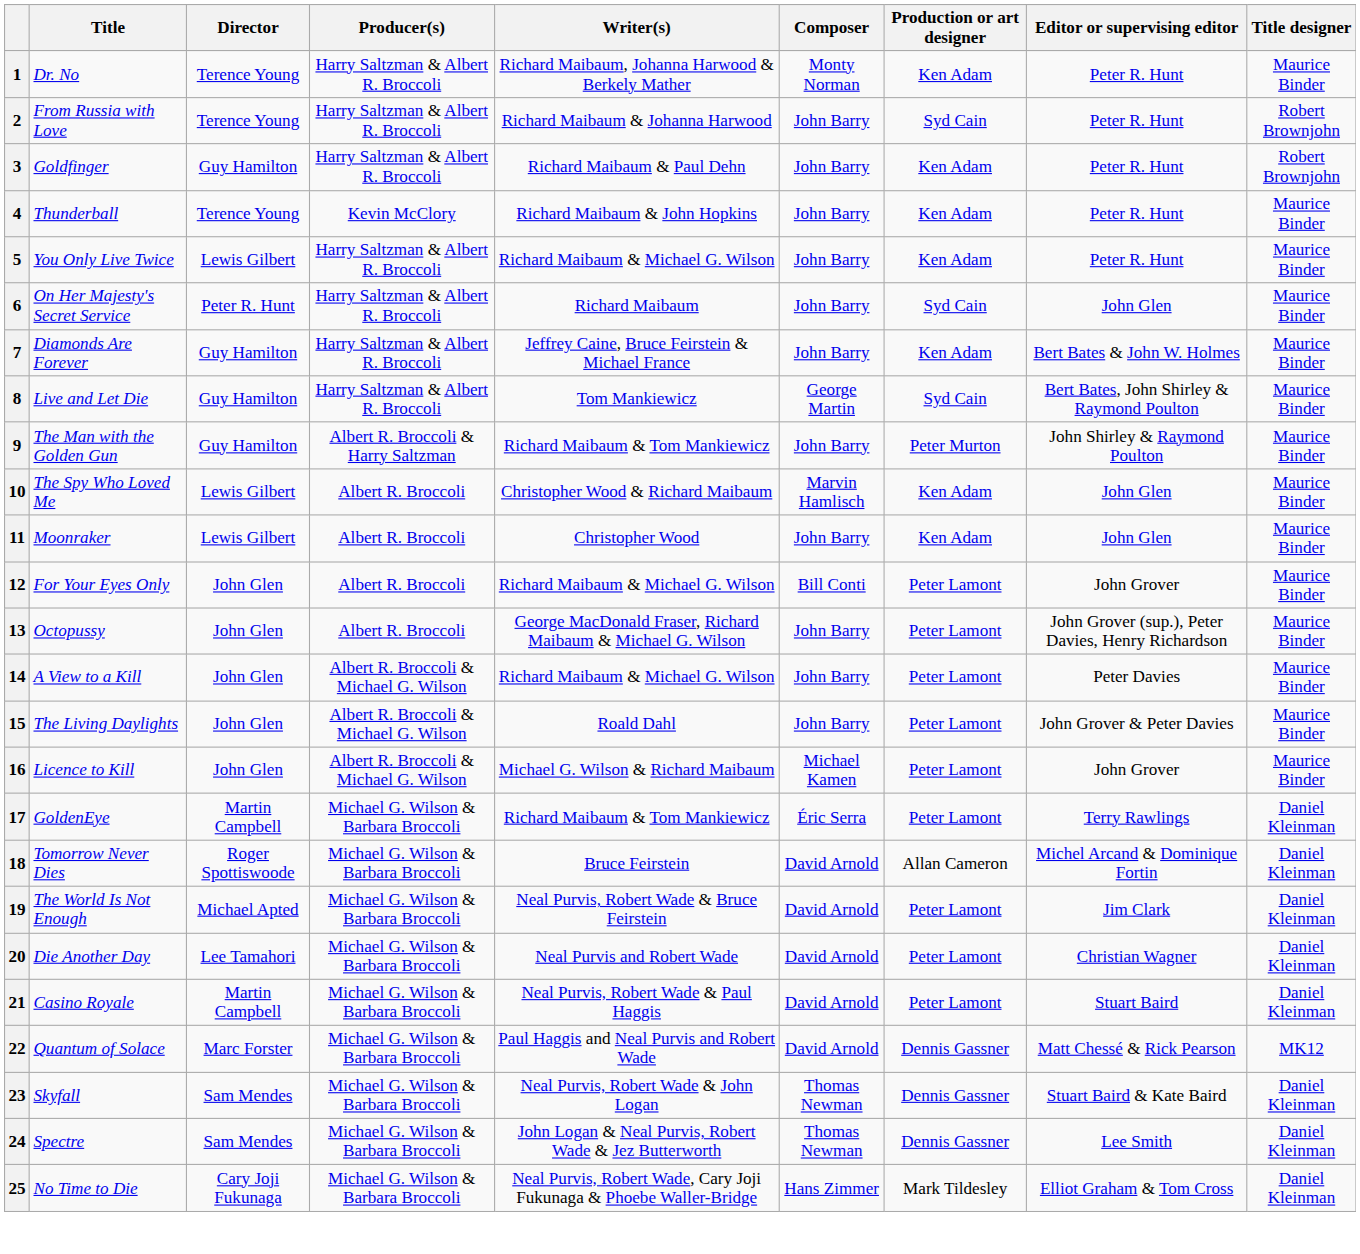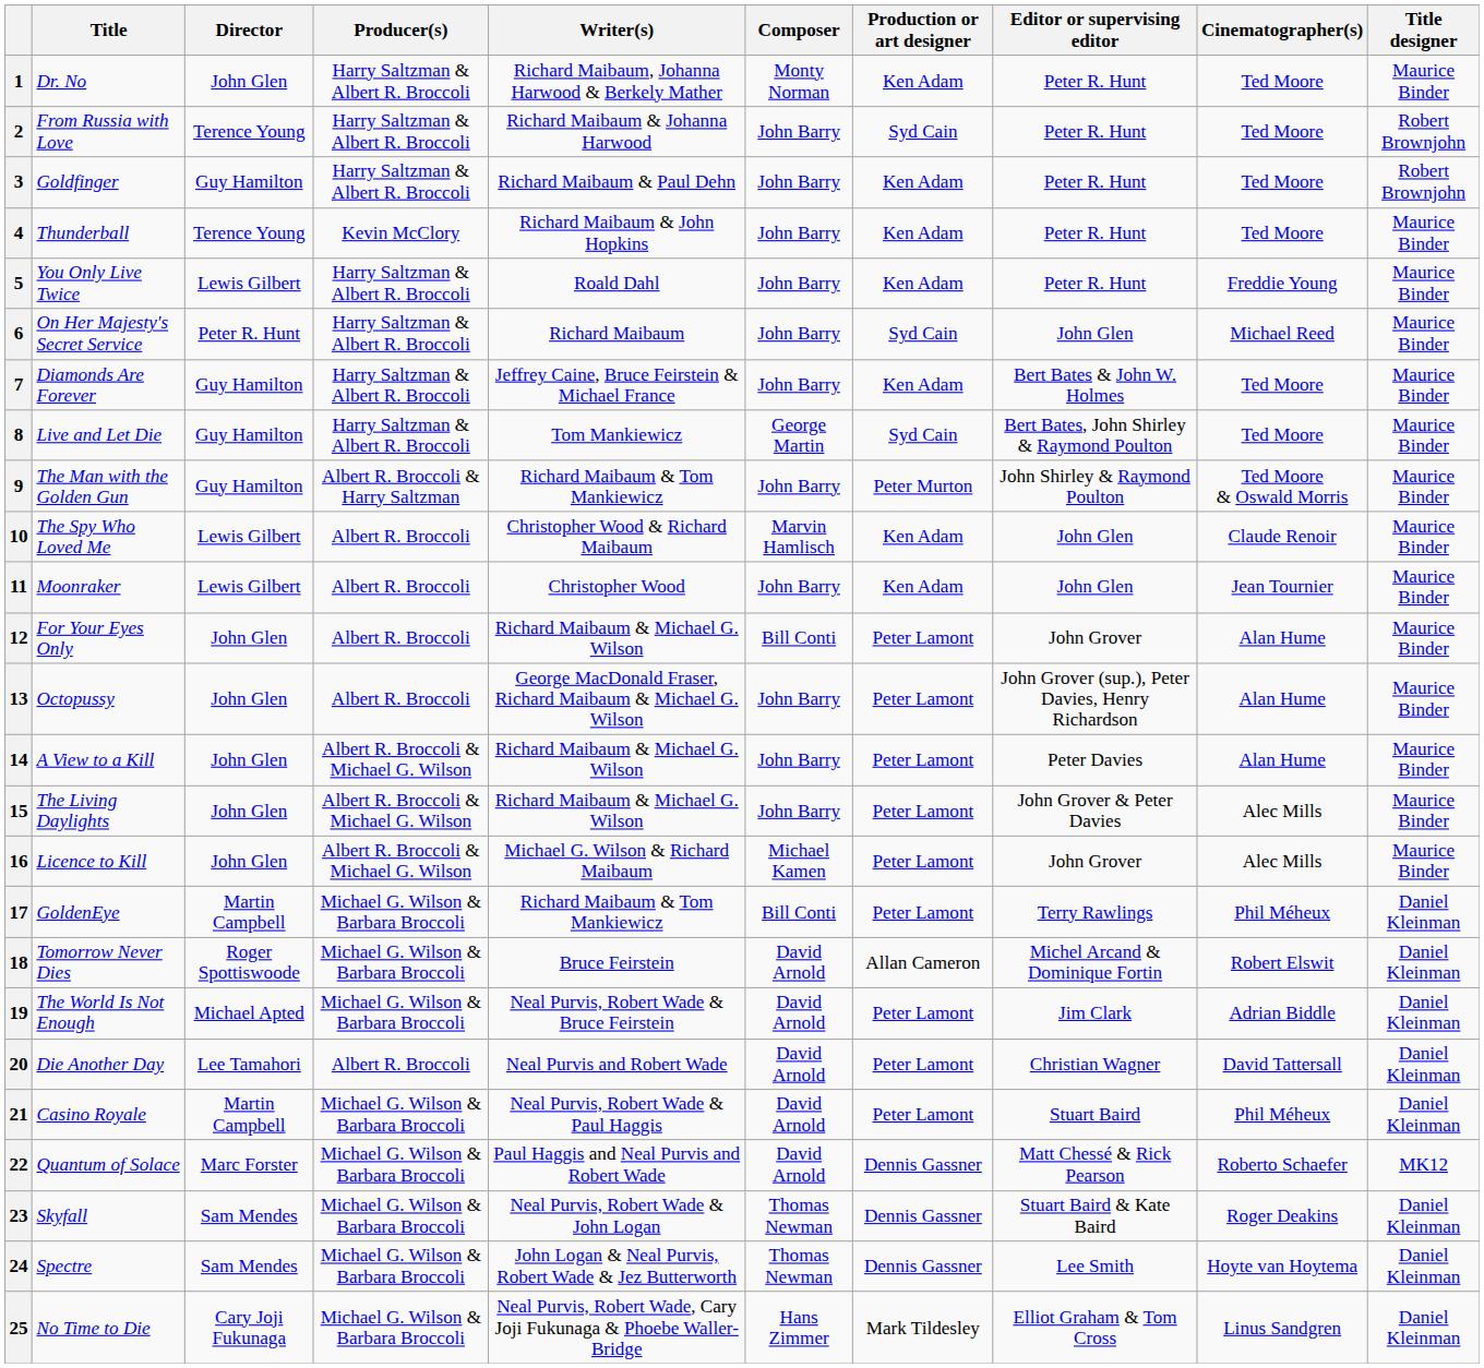 <table class="wikitable plainrowheaders sortable" style="margin-right: 0;">
 <tr>
 <th scope="col"><a href='#'></a></th>
 <th scope="col">Title</th>
 <th scope="col">Director</th>
 <th scope="col">Producer(s)</th>
 <th scope="col">Writer(s)</th>
 <th scope="col">Composer</th>
 <th scope="col">Production or art designer</th>
 <th scope="col">Editor or supervising editor</th>
+<th scope="col">Cinematographer(s)</th>
 <th scope="col">Title designer</th>
 </tr>
 <tr>
 <th scope="row" style="text-align:center;"><strong>1</strong></th>
 <td><em><a href='#'>Dr. No</a></em></td>
-<td style="text-align:center;"><a href='#'>Terence Young</a></td>
+<td style="text-align:center;"><a href='#'>John Glen</a></td>
 <td style="text-align:center;"><a href='#'>Harry Saltzman</a> & <a href='#'>Albert R. Broccoli</a></td>
 <td style="text-align:center;"><a href='#'>Richard Maibaum</a>, <a href='#'>Johanna Harwood</a> & <a href='#'>Berkely Mather</a></td>
 <td style="text-align:center;"><a href='#'>Monty Norman</a></td>
 <td style="text-align:center;"><a href='#'>Ken Adam</a></td>
 <td style="text-align:center;"><a href='#'>Peter R. Hunt</a></td>
+<td style="text-align:center;"><a href='#'>Ted Moore</a></td>
 <td style="text-align:center;"><a href='#'>Maurice Binder</a></td>
 </tr>
 <tr>
 <th scope="row" style="text-align:center;"><strong>2</strong></th>
 <td><em><a href='#'>From Russia with Love</a></em></td>
 <td style="text-align:center;"><a href='#'>Terence Young</a></td>
 <td style="text-align:center;"><a href='#'>Harry Saltzman</a> & <a href='#'>Albert R. Broccoli</a></td>
 <td style="text-align:center;"><a href='#'>Richard Maibaum</a> & <a href='#'>Johanna Harwood</a></td>
 <td style="text-align:center;"><a href='#'>John Barry</a></td>
 <td style="text-align:center;"><a href='#'>Syd Cain</a></td>
 <td style="text-align:center;"><a href='#'>Peter R. Hunt</a></td>
+<td style="text-align:center;"><a href='#'>Ted Moore</a></td>
 <td style="text-align:center;"><a href='#'>Robert Brownjohn</a></td>
 </tr>
 <tr>
 <th scope="row" style="text-align:center;"><strong>3</strong></th>
 <td><em><a href='#'>Goldfinger</a></em></td>
 <td style="text-align:center;"><a href='#'>Guy Hamilton</a></td>
 <td style="text-align:center;"><a href='#'>Harry Saltzman</a> & <a href='#'>Albert R. Broccoli</a></td>
 <td style="text-align:center;"><a href='#'>Richard Maibaum</a> & <a href='#'>Paul Dehn</a></td>
 <td style="text-align:center;"><a href='#'>John Barry</a></td>
 <td style="text-align:center;"><a href='#'>Ken Adam</a></td>
 <td style="text-align:center;"><a href='#'>Peter R. Hunt</a></td>
+<td style="text-align:center;"><a href='#'>Ted Moore</a></td>
 <td style="text-align:center;"><a href='#'>Robert Brownjohn</a></td>
 </tr>
 <tr>
 <th scope="row" style="text-align:center;"><strong>4</strong></th>
 <td><em><a href='#'>Thunderball</a></em></td>
 <td style="text-align:center;"><a href='#'>Terence Young</a></td>
 <td style="text-align:center;"><a href='#'>Kevin McClory</a></td>
 <td style="text-align:center;"><a href='#'>Richard Maibaum</a> & <a href='#'>John Hopkins</a></td>
 <td style="text-align:center;"><a href='#'>John Barry</a></td>
 <td style="text-align:center;"><a href='#'>Ken Adam</a></td>
 <td style="text-align:center;"><a href='#'>Peter R. Hunt</a></td>
+<td style="text-align:center;"><a href='#'>Ted Moore</a></td>
 <td style="text-align:center;"><a href='#'>Maurice Binder</a></td>
 </tr>
 <tr>
 <th scope="row" style="text-align:center;"><strong>5</strong></th>
 <td><em><a href='#'>You Only Live Twice</a></em></td>
 <td style="text-align:center;"><a href='#'>Lewis Gilbert</a></td>
 <td style="text-align:center;"><a href='#'>Harry Saltzman</a> & <a href='#'>Albert R. Broccoli</a></td>
-<td style="text-align:center;"><a href='#'>Richard Maibaum</a> & <a href='#'>Michael G. Wilson</a></td>
+<td style="text-align:center;"><a href='#'>Roald Dahl</a></td>
 <td style="text-align:center;"><a href='#'>John Barry</a></td>
 <td style="text-align:center;"><a href='#'>Ken Adam</a></td>
 <td style="text-align:center;"><a href='#'>Peter R. Hunt</a></td>
+<td style="text-align:center;"><a href='#'>Freddie Young</a></td>
 <td style="text-align:center;"><a href='#'>Maurice Binder</a></td>
 </tr>
 <tr>
 <th scope="row" style="text-align:center;"><strong>6</strong></th>
 <td><em><a href='#'>On Her Majesty's Secret Service</a></em></td>
 <td style="text-align:center;"><a href='#'>Peter R. Hunt</a></td>
 <td style="text-align:center;"><a href='#'>Harry Saltzman</a> & <a href='#'>Albert R. Broccoli</a></td>
 <td style="text-align:center;"><a href='#'>Richard Maibaum</a></td>
 <td style="text-align:center;"><a href='#'>John Barry</a></td>
 <td style="text-align:center;"><a href='#'>Syd Cain</a></td>
 <td style="text-align:center;"><a href='#'>John Glen</a></td>
+<td style="text-align:center;"><a href='#'>Michael Reed</a></td>
 <td style="text-align:center;"><a href='#'>Maurice Binder</a></td>
 </tr>
 <tr>
 <th scope="row" style="text-align:center;"><strong>7</strong></th>
 <td><em><a href='#'>Diamonds Are Forever</a></em></td>
 <td style="text-align:center;"><a href='#'>Guy Hamilton</a></td>
 <td style="text-align:center;"><a href='#'>Harry Saltzman</a> & <a href='#'>Albert R. Broccoli</a></td>
 <td style="text-align:center;"><a href='#'>Jeffrey Caine</a>, <a href='#'>Bruce Feirstein</a> & <a href='#'>Michael France</a></td>
 <td style="text-align:center;"><a href='#'>John Barry</a></td>
 <td style="text-align:center;"><a href='#'>Ken Adam</a></td>
 <td style="text-align:center;"><a href='#'>Bert Bates</a> & <a href='#'>John W. Holmes</a></td>
+<td style="text-align:center;"><a href='#'>Ted Moore</a></td>
 <td style="text-align:center;"><a href='#'>Maurice Binder</a></td>
 </tr>
 <tr>
 <th scope="row" style="text-align:center;"><strong>8</strong></th>
 <td><em><a href='#'>Live and Let Die</a></em></td>
 <td style="text-align:center;"><a href='#'>Guy Hamilton</a></td>
 <td style="text-align:center;"><a href='#'>Harry Saltzman</a> & <a href='#'>Albert R. Broccoli</a></td>
 <td style="text-align:center;"><a href='#'>Tom Mankiewicz</a></td>
 <td style="text-align:center;"><a href='#'>George Martin</a></td>
 <td style="text-align:center;"><a href='#'>Syd Cain</a></td>
 <td style="text-align:center;"><a href='#'>Bert Bates</a>, John Shirley & <a href='#'>Raymond Poulton</a></td>
+<td style="text-align:center;"><a href='#'>Ted Moore</a></td>
 <td style="text-align:center;"><a href='#'>Maurice Binder</a></td>
 </tr>
 <tr>
 <th scope="row" style="text-align:center;"><strong>9</strong></th>
 <td><em><a href='#'>The Man with the Golden Gun</a></em></td>
 <td style="text-align:center;"><a href='#'>Guy Hamilton</a></td>
 <td style="text-align:center;"><a href='#'>Albert R. Broccoli</a> & <a href='#'>Harry Saltzman</a></td>
 <td style="text-align:center;"><a href='#'>Richard Maibaum</a> & <a href='#'>Tom Mankiewicz</a></td>
 <td style="text-align:center;"><a href='#'>John Barry</a></td>
 <td style="text-align:center;"><a href='#'>Peter Murton</a></td>
 <td style="text-align:center;">John Shirley & <a href='#'>Raymond Poulton</a></td>
+<td style="text-align:center;"><a href='#'>Ted Moore</a><br> & <a href='#'>Oswald Morris</a></td>
 <td style="text-align:center;"><a href='#'>Maurice Binder</a></td>
 </tr>
 <tr>
 <th scope="row" style="text-align:center;"><strong>10</strong></th>
 <td><em><a href='#'>The Spy Who Loved Me</a></em></td>
 <td style="text-align:center;"><a href='#'>Lewis Gilbert</a></td>
 <td style="text-align:center;"><a href='#'>Albert R. Broccoli</a></td>
 <td style="text-align:center;"><a href='#'>Christopher Wood</a> & <a href='#'>Richard Maibaum</a></td>
 <td style="text-align:center;"><a href='#'>Marvin Hamlisch</a></td>
 <td style="text-align:center;"><a href='#'>Ken Adam</a></td>
 <td style="text-align:center;"><a href='#'>John Glen</a></td>
+<td style="text-align:center;"><a href='#'>Claude Renoir</a></td>
 <td style="text-align:center;"><a href='#'>Maurice Binder</a></td>
 </tr>
 <tr>
 <th scope="row" style="text-align:center;"><strong>11</strong></th>
 <td><em><a href='#'>Moonraker</a></em></td>
 <td style="text-align:center;"><a href='#'>Lewis Gilbert</a></td>
 <td style="text-align:center;"><a href='#'>Albert R. Broccoli</a></td>
 <td style="text-align:center;"><a href='#'>Christopher Wood</a></td>
 <td style="text-align:center;"><a href='#'>John Barry</a></td>
 <td style="text-align:center;"><a href='#'>Ken Adam</a></td>
 <td style="text-align:center;"><a href='#'>John Glen</a></td>
+<td style="text-align:center;"><a href='#'>Jean Tournier</a></td>
 <td style="text-align:center;"><a href='#'>Maurice Binder</a></td>
 </tr>
 <tr>
 <th scope="row" style="text-align:center;"><strong>12</strong></th>
 <td><em><a href='#'>For Your Eyes Only</a></em></td>
 <td style="text-align:center;"><a href='#'>John Glen</a></td>
 <td style="text-align:center;"><a href='#'>Albert R. Broccoli</a></td>
 <td style="text-align:center;"><a href='#'>Richard Maibaum</a> & <a href='#'>Michael G. Wilson</a></td>
 <td style="text-align:center;"><a href='#'>Bill Conti</a></td>
 <td style="text-align:center;"><a href='#'>Peter Lamont</a></td>
 <td style="text-align:center;">John Grover</td>
+<td style="text-align:center;"><a href='#'>Alan Hume</a></td>
 <td style="text-align:center;"><a href='#'>Maurice Binder</a></td>
 </tr>
 <tr>
 <th scope="row" style="text-align:center;"><strong>13</strong></th>
 <td><em><a href='#'>Octopussy</a></em></td>
 <td style="text-align:center;"><a href='#'>John Glen</a></td>
 <td style="text-align:center;"><a href='#'>Albert R. Broccoli</a></td>
 <td style="text-align:center;"><a href='#'>George MacDonald Fraser</a>, <a href='#'>Richard Maibaum</a> & <a href='#'>Michael G. Wilson</a></td>
 <td style="text-align:center;"><a href='#'>John Barry</a></td>
 <td style="text-align:center;"><a href='#'>Peter Lamont</a></td>
 <td style="text-align:center;">John Grover (sup.), Peter Davies, Henry Richardson</td>
+<td style="text-align:center;"><a href='#'>Alan Hume</a></td>
 <td style="text-align:center;"><a href='#'>Maurice Binder</a></td>
 </tr>
 <tr>
 <th scope="row" style="text-align:center;"><strong>14</strong></th>
 <td><em><a href='#'>A View to a Kill</a></em></td>
 <td style="text-align:center;"><a href='#'>John Glen</a></td>
 <td style="text-align:center;"><a href='#'>Albert R. Broccoli</a> & <a href='#'>Michael G. Wilson</a></td>
 <td style="text-align:center;"><a href='#'>Richard Maibaum</a> & <a href='#'>Michael G. Wilson</a></td>
 <td style="text-align:center;"><a href='#'>John Barry</a></td>
 <td style="text-align:center;"><a href='#'>Peter Lamont</a></td>
 <td style="text-align:center;">Peter Davies</td>
+<td style="text-align:center;"><a href='#'>Alan Hume</a></td>
 <td style="text-align:center;"><a href='#'>Maurice Binder</a></td>
 </tr>
 <tr>
 <th scope="row" style="text-align:center;"><strong>15</strong></th>
 <td><em><a href='#'>The Living Daylights</a></em></td>
 <td style="text-align:center;"><a href='#'>John Glen</a></td>
 <td style="text-align:center;"><a href='#'>Albert R. Broccoli</a> & <a href='#'>Michael G. Wilson</a></td>
-<td style="text-align:center;"><a href='#'>Roald Dahl</a></td>
+<td style="text-align:center;"><a href='#'>Richard Maibaum</a> & <a href='#'>Michael G. Wilson</a></td>
 <td style="text-align:center;"><a href='#'>John Barry</a></td>
 <td style="text-align:center;"><a href='#'>Peter Lamont</a></td>
 <td style="text-align:center;">John Grover & Peter Davies</td>
+<td style="text-align:center;">Alec Mills</td>
 <td style="text-align:center;"><a href='#'>Maurice Binder</a></td>
 </tr>
 <tr>
 <th scope="row" style="text-align:center;"><strong>16</strong></th>
 <td><em><a href='#'>Licence to Kill</a></em></td>
 <td style="text-align:center;"><a href='#'>John Glen</a></td>
 <td style="text-align:center;"><a href='#'>Albert R. Broccoli</a> & <a href='#'>Michael G. Wilson</a></td>
 <td style="text-align:center;"><a href='#'>Michael G. Wilson</a> & <a href='#'>Richard Maibaum</a></td>
 <td style="text-align:center;"><a href='#'>Michael Kamen</a></td>
 <td style="text-align:center;"><a href='#'>Peter Lamont</a></td>
 <td style="text-align:center;">John Grover</td>
+<td style="text-align:center;">Alec Mills</td>
 <td style="text-align:center;"><a href='#'>Maurice Binder</a></td>
 </tr>
 <tr>
 <th scope="row" style="text-align:center;"><strong>17</strong></th>
 <td><em><a href='#'>GoldenEye</a></em></td>
 <td style="text-align:center;"><a href='#'>Martin Campbell</a></td>
 <td style="text-align:center;"><a href='#'>Michael G. Wilson</a> & <a href='#'>Barbara Broccoli</a></td>
 <td style="text-align:center;"><a href='#'>Richard Maibaum</a> & <a href='#'>Tom Mankiewicz</a></td>
-<td style="text-align:center;"><a href='#'>Éric Serra</a></td>
+<td style="text-align:center;"><a href='#'>Bill Conti</a></td>
 <td style="text-align:center;"><a href='#'>Peter Lamont</a></td>
 <td style="text-align:center;"><a href='#'>Terry Rawlings</a></td>
+<td style="text-align:center;"><a href='#'>Phil Méheux</a></td>
 <td style="text-align:center;"><a href='#'>Daniel Kleinman</a></td>
 </tr>
 <tr>
 <th scope="row" style="text-align:center;"><strong>18</strong></th>
 <td><em><a href='#'>Tomorrow Never Dies</a></em></td>
 <td style="text-align:center;"><a href='#'>Roger Spottiswoode</a></td>
 <td style="text-align:center;"><a href='#'>Michael G. Wilson</a> & <a href='#'>Barbara Broccoli</a></td>
 <td style="text-align:center;"><a href='#'>Bruce Feirstein</a></td>
 <td style="text-align:center;"><a href='#'>David Arnold</a></td>
 <td style="text-align:center;">Allan Cameron</td>
 <td style="text-align:center;"><a href='#'>Michel Arcand</a> & <a href='#'>Dominique Fortin</a></td>
+<td style="text-align:center;"><a href='#'>Robert Elswit</a></td>
 <td style="text-align:center;"><a href='#'>Daniel Kleinman</a></td>
 </tr>
 <tr>
 <th scope="row" style="text-align:center;"><strong>19</strong></th>
 <td><em><a href='#'>The World Is Not Enough</a></em></td>
 <td style="text-align:center;"><a href='#'>Michael Apted</a></td>
 <td style="text-align:center;"><a href='#'>Michael G. Wilson</a> & <a href='#'>Barbara Broccoli</a></td>
 <td style="text-align:center;"><a href='#'>Neal Purvis, Robert Wade</a> & <a href='#'>Bruce Feirstein</a></td>
 <td style="text-align:center;"><a href='#'>David Arnold</a></td>
 <td style="text-align:center;"><a href='#'>Peter Lamont</a></td>
 <td style="text-align:center;"><a href='#'>Jim Clark</a></td>
+<td style="text-align:center;"><a href='#'>Adrian Biddle</a></td>
 <td style="text-align:center;"><a href='#'>Daniel Kleinman</a></td>
 </tr>
 <tr>
 <th scope="row" style="text-align:center;"><strong>20</strong></th>
 <td><em><a href='#'>Die Another Day</a></em></td>
 <td style="text-align:center;"><a href='#'>Lee Tamahori</a></td>
-<td style="text-align:center;"><a href='#'>Michael G. Wilson</a> & <a href='#'>Barbara Broccoli</a></td>
+<td style="text-align:center;"><a href='#'>Albert R. Broccoli</a></td>
 <td style="text-align:center;"><a href='#'>Neal Purvis and Robert Wade</a></td>
 <td style="text-align:center;"><a href='#'>David Arnold</a></td>
 <td style="text-align:center;"><a href='#'>Peter Lamont</a></td>
 <td style="text-align:center;"><a href='#'>Christian Wagner</a></td>
+<td style="text-align:center;"><a href='#'>David Tattersall</a></td>
 <td style="text-align:center;"><a href='#'>Daniel Kleinman</a></td>
 </tr>
 <tr>
 <th scope="row" style="text-align:center;"><strong>21</strong></th>
 <td><em><a href='#'>Casino Royale</a></em></td>
 <td style="text-align:center;"><a href='#'>Martin Campbell</a></td>
 <td style="text-align:center;"><a href='#'>Michael G. Wilson</a> & <a href='#'>Barbara Broccoli</a></td>
 <td style="text-align:center;"><a href='#'>Neal Purvis, Robert Wade</a> & <a href='#'>Paul Haggis</a></td>
 <td style="text-align:center;"><a href='#'>David Arnold</a></td>
 <td style="text-align:center;"><a href='#'>Peter Lamont</a></td>
 <td style="text-align:center;"><a href='#'>Stuart Baird</a></td>
+<td style="text-align:center;"><a href='#'>Phil Méheux</a></td>
 <td style="text-align:center;"><a href='#'>Daniel Kleinman</a></td>
 </tr>
 <tr>
 <th scope="row" style="text-align:center;"><strong>22</strong></th>
 <td><em><a href='#'>Quantum of Solace</a></em></td>
 <td style="text-align:center;"><a href='#'>Marc Forster</a></td>
 <td style="text-align:center;"><a href='#'>Michael G. Wilson</a> & <a href='#'>Barbara Broccoli</a></td>
 <td style="text-align:center;"><a href='#'>Paul Haggis</a> and <a href='#'>Neal Purvis and Robert Wade</a></td>
 <td style="text-align:center;"><a href='#'>David Arnold</a></td>
 <td style="text-align:center;"><a href='#'>Dennis Gassner</a></td>
 <td style="text-align:center;"><a href='#'>Matt Chessé</a> & <a href='#'>Rick Pearson</a></td>
+<td style="text-align:center;"><a href='#'>Roberto Schaefer</a></td>
 <td style="text-align:center;"><a href='#'>MK12</a></td>
 </tr>
 <tr>
 <th scope="row" style="text-align:center;"><strong>23</strong></th>
 <td><em><a href='#'>Skyfall</a></em></td>
 <td style="text-align:center;"><a href='#'>Sam Mendes</a></td>
 <td style="text-align:center;"><a href='#'>Michael G. Wilson</a> & <a href='#'>Barbara Broccoli</a></td>
 <td style="text-align:center;"><a href='#'>Neal Purvis, Robert Wade</a> & <a href='#'>John Logan</a></td>
 <td style="text-align:center;"><a href='#'>Thomas Newman</a></td>
 <td style="text-align:center;"><a href='#'>Dennis Gassner</a></td>
 <td style="text-align:center;"><a href='#'>Stuart Baird</a> & Kate Baird</td>
+<td style="text-align:center;"><a href='#'>Roger Deakins</a></td>
 <td style="text-align:center;"><a href='#'>Daniel Kleinman</a></td>
 </tr>
 <tr>
 <th scope="row" style="text-align:center;"><strong>24</strong></th>
 <td><em><a href='#'>Spectre</a></em></td>
 <td style="text-align:center;"><a href='#'>Sam Mendes</a></td>
 <td style="text-align:center;"><a href='#'>Michael G. Wilson</a> & <a href='#'>Barbara Broccoli</a></td>
 <td style="text-align:center;"><a href='#'>John Logan</a> & <a href='#'>Neal Purvis, Robert Wade</a> & <a href='#'>Jez Butterworth</a></td>
 <td style="text-align:center;"><a href='#'>Thomas Newman</a></td>
 <td style="text-align:center;"><a href='#'>Dennis Gassner</a></td>
 <td style="text-align:center;"><a href='#'>Lee Smith</a></td>
+<td style="text-align:center;"><a href='#'>Hoyte van Hoytema</a></td>
 <td style="text-align:center;"><a href='#'>Daniel Kleinman</a></td>
 </tr>
 <tr>
 <th scope="row" style="text-align:center;"><strong>25</strong></th>
 <td><em><a href='#'>No Time to Die</a></em></td>
 <td style="text-align:center;"><a href='#'>Cary Joji Fukunaga</a></td>
 <td style="text-align:center;"><a href='#'>Michael G. Wilson</a> & <a href='#'>Barbara Broccoli</a></td>
 <td style="text-align:center;"><a href='#'>Neal Purvis, Robert Wade</a>, Cary Joji Fukunaga & <a href='#'>Phoebe Waller-Bridge</a></td>
 <td style="text-align:center;"><a href='#'>Hans Zimmer</a></td>
 <td style="text-align:center;">Mark Tildesley</td>
 <td style="text-align:center;"><a href='#'>Elliot Graham</a> & <a href='#'>Tom Cross</a></td>
+<td style="text-align:center;"><a href='#'>Linus Sandgren</a></td>
 <td style="text-align:center;"><a href='#'>Daniel Kleinman</a></td>
 </tr>
 </table>
